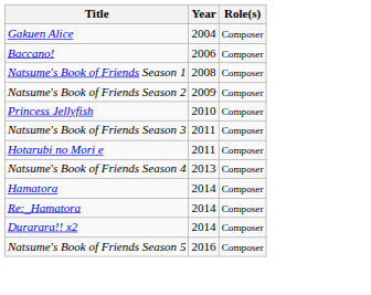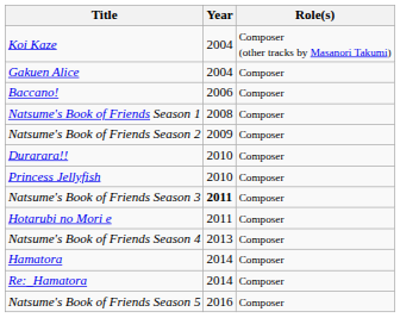 <table class="wikitable">
 <tr>
 <th>Title</th>
 <th>Year</th>
 <th>Role(s)</th>
+</tr>
+<tr>
+<td><em><a href='#'>Koi Kaze</a></em></td>
+<td>2004</td>
+<td><small>Composer<br>(other tracks by <a href='#'>Masanori Takumi</a>)</small></td>
 </tr>
 <tr>
 <td><em><a href='#'>Gakuen Alice</a></em></td>
 <td>2004</td>
 <td><small>Composer</small></td>
 </tr>
 <tr>
 <td><em><a href='#'>Baccano!</a></em></td>
 <td>2006</td>
 <td><small>Composer</small></td>
 </tr>
 <tr>
 <td><em><a href='#'>Natsume's Book of Friends</a> Season 1</em></td>
 <td>2008</td>
 <td><small>Composer</small></td>
 </tr>
 <tr>
 <td><em>Natsume's Book of Friends Season 2</em></td>
 <td>2009</td>
 <td><small>Composer</small></td>
 </tr>
 <tr>
+<td><em><a href='#'>Durarara!!</a></em></td>
+<td>2010</td>
+<td><small>Composer</small></td>
+</tr>
+<tr>
 <td><em><a href='#'>Princess Jellyfish</a></em></td>
 <td>2010</td>
 <td><small>Composer</small></td>
 </tr>
 <tr>
 <td><em>Natsume's Book of Friends Season 3</em></td>
-<td>2011</td>
+<td><strong>2011</strong></td>
 <td><small>Composer</small></td>
 </tr>
 <tr>
 <td><em><a href='#'>Hotarubi no Mori e</a></em></td>
 <td>2011</td>
 <td><small>Composer</small></td>
 </tr>
 <tr>
 <td><em>Natsume's Book of Friends Season 4</em></td>
 <td>2013</td>
 <td><small>Composer</small></td>
 </tr>
 <tr>
 <td><em><a href='#'>Hamatora</a></em></td>
 <td>2014</td>
 <td><small>Composer</small></td>
 </tr>
 <tr>
 <td><em><a href='#'>Re:_Hamatora</a></em></td>
 <td>2014</td>
 <td><small>Composer</small></td>
 </tr>
 <tr>
-<td><em><a href='#'>Durarara!! x2</a></em></td>
-<td>2014</td>
-<td><small>Composer</small></td>
-</tr>
-<tr>
 <td><em>Natsume's Book of Friends Season 5</em></td>
 <td>2016</td>
 <td><small>Composer</small></td>
 </tr>
 </table>
